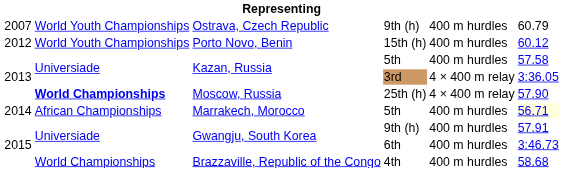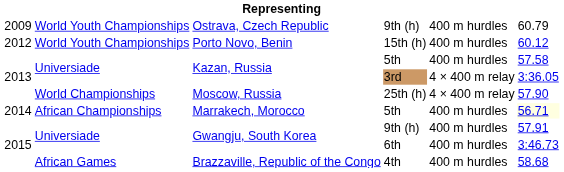 <table>
 <tr>
 <th colspan="6">Representing </th>
 </tr>
 <tr>
-<td>2007</td>
+<td>2009</td>
 <td><a href='#'>World Youth Championships</a></td>
 <td><a href='#'>Ostrava, Czech Republic</a></td>
 <td>9th (h)</td>
 <td>400 m hurdles</td>
 <td>60.79</td>
 </tr>
 <tr>
 <td>2012</td>
 <td><a href='#'>World Youth Championships</a></td>
 <td><a href='#'>Porto Novo, Benin</a></td>
 <td>15th (h)</td>
 <td>400 m hurdles</td>
 <td><a href='#'>60.12</a></td>
 </tr>
 <tr>
 <td rowspan=3>2013</td>
 <td rowspan=2><a href='#'>Universiade</a></td>
 <td rowspan=2><a href='#'>Kazan, Russia</a></td>
 <td>5th</td>
 <td>400 m hurdles</td>
 <td><a href='#'>57.58</a></td>
 </tr>
 <tr>
 <td bgcolor=cc9966>3rd</td>
 <td>4 × 400 m relay</td>
 <td><a href='#'>3:36.05</a></td>
 </tr>
 <tr>
-<td><strong><a href='#'>World Championships</a></strong></td>
+<td><a href='#'>World Championships</a></td>
 <td><a href='#'>Moscow, Russia</a></td>
 <td>25th (h)</td>
 <td>4 × 400 m relay</td>
 <td><a href='#'>57.90</a></td>
 </tr>
 <tr>
 <td>2014</td>
 <td><a href='#'>African Championships</a></td>
 <td><a href='#'>Marrakech, Morocco</a></td>
 <td>5th</td>
 <td>400 m hurdles</td>
 <td style="background: lightyellow;"><a href='#'>56.71</a></td>
 </tr>
 <tr>
 <td rowspan=3>2015</td>
 <td rowspan=2><a href='#'>Universiade</a></td>
 <td rowspan=2><a href='#'>Gwangju, South Korea</a></td>
 <td>9th (h)</td>
 <td>400 m hurdles</td>
 <td><a href='#'>57.91</a></td>
 </tr>
 <tr>
 <td>6th</td>
 <td>400 m hurdles</td>
 <td><a href='#'>3:46.73</a></td>
 </tr>
 <tr>
-<td><a href='#'>World Championships</a></td>
+<td><a href='#'>African Games</a></td>
 <td><a href='#'>Brazzaville, Republic of the Congo</a></td>
 <td>4th</td>
 <td>400 m hurdles</td>
 <td><a href='#'>58.68</a></td>
 </tr>
 </table>
